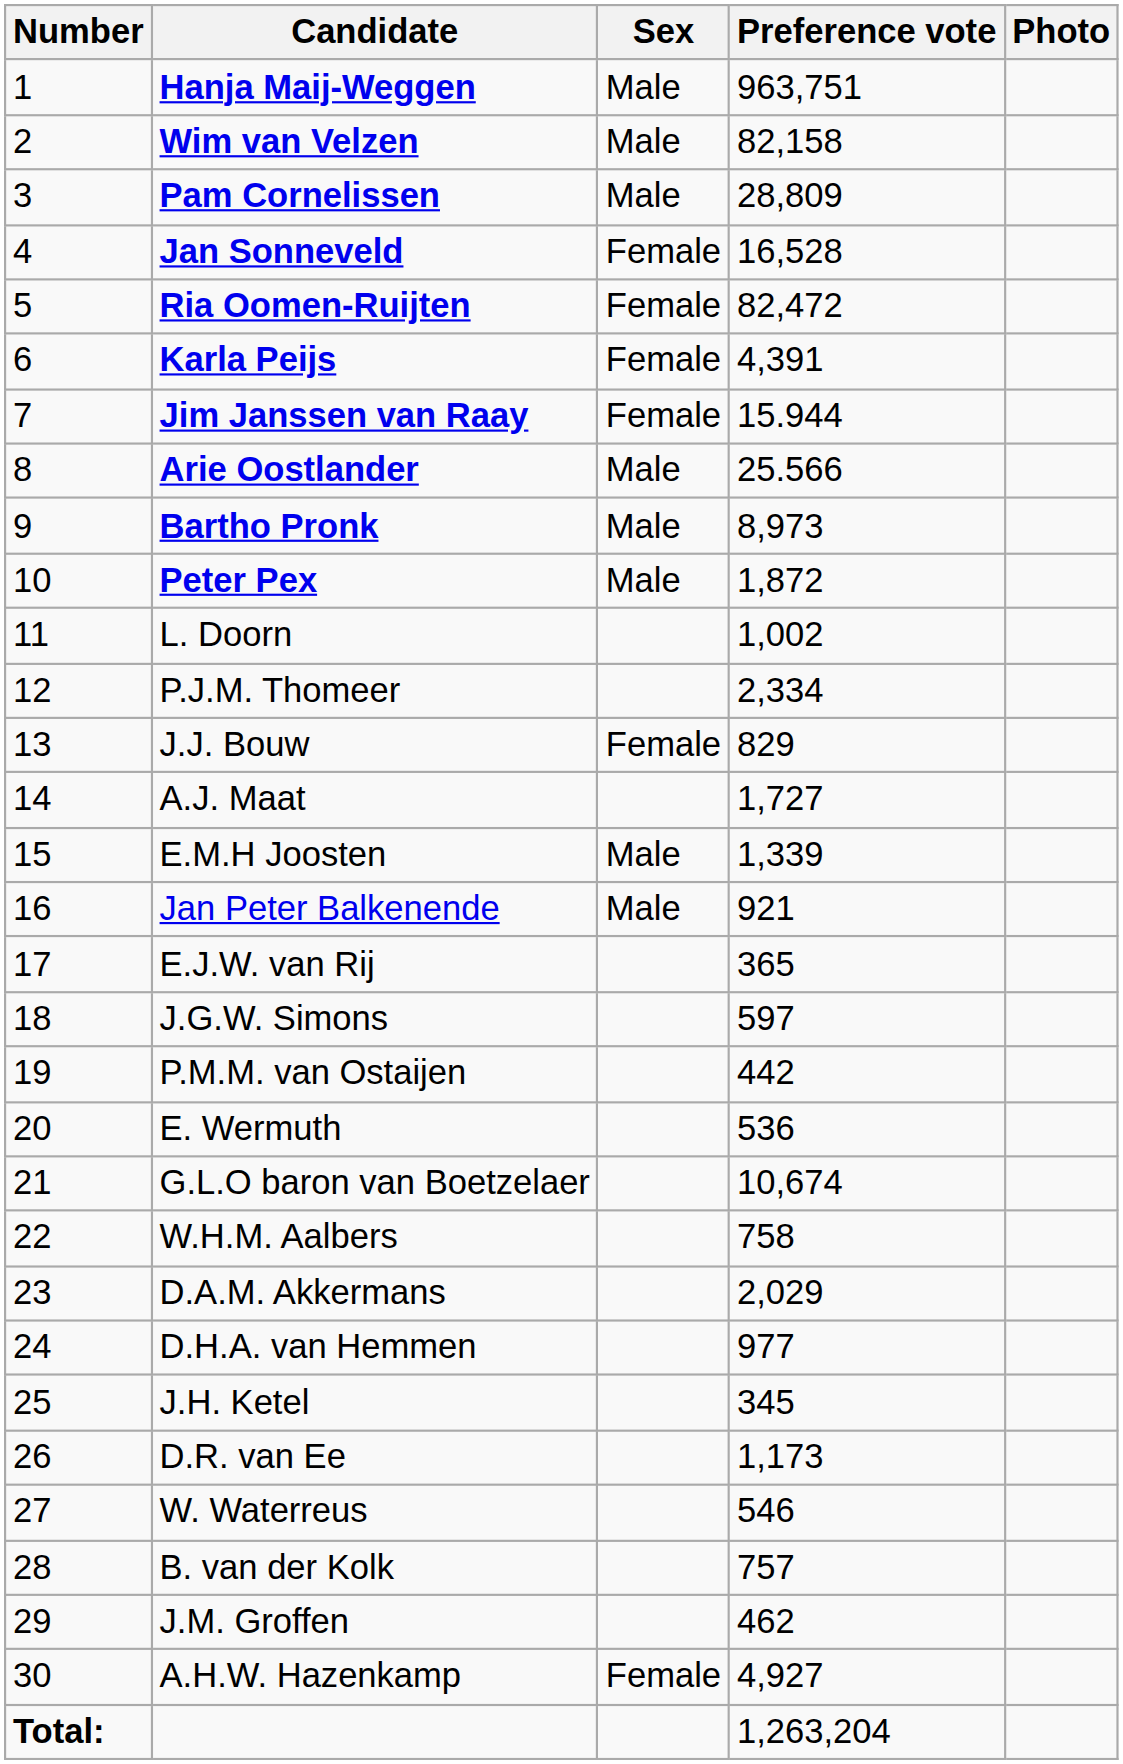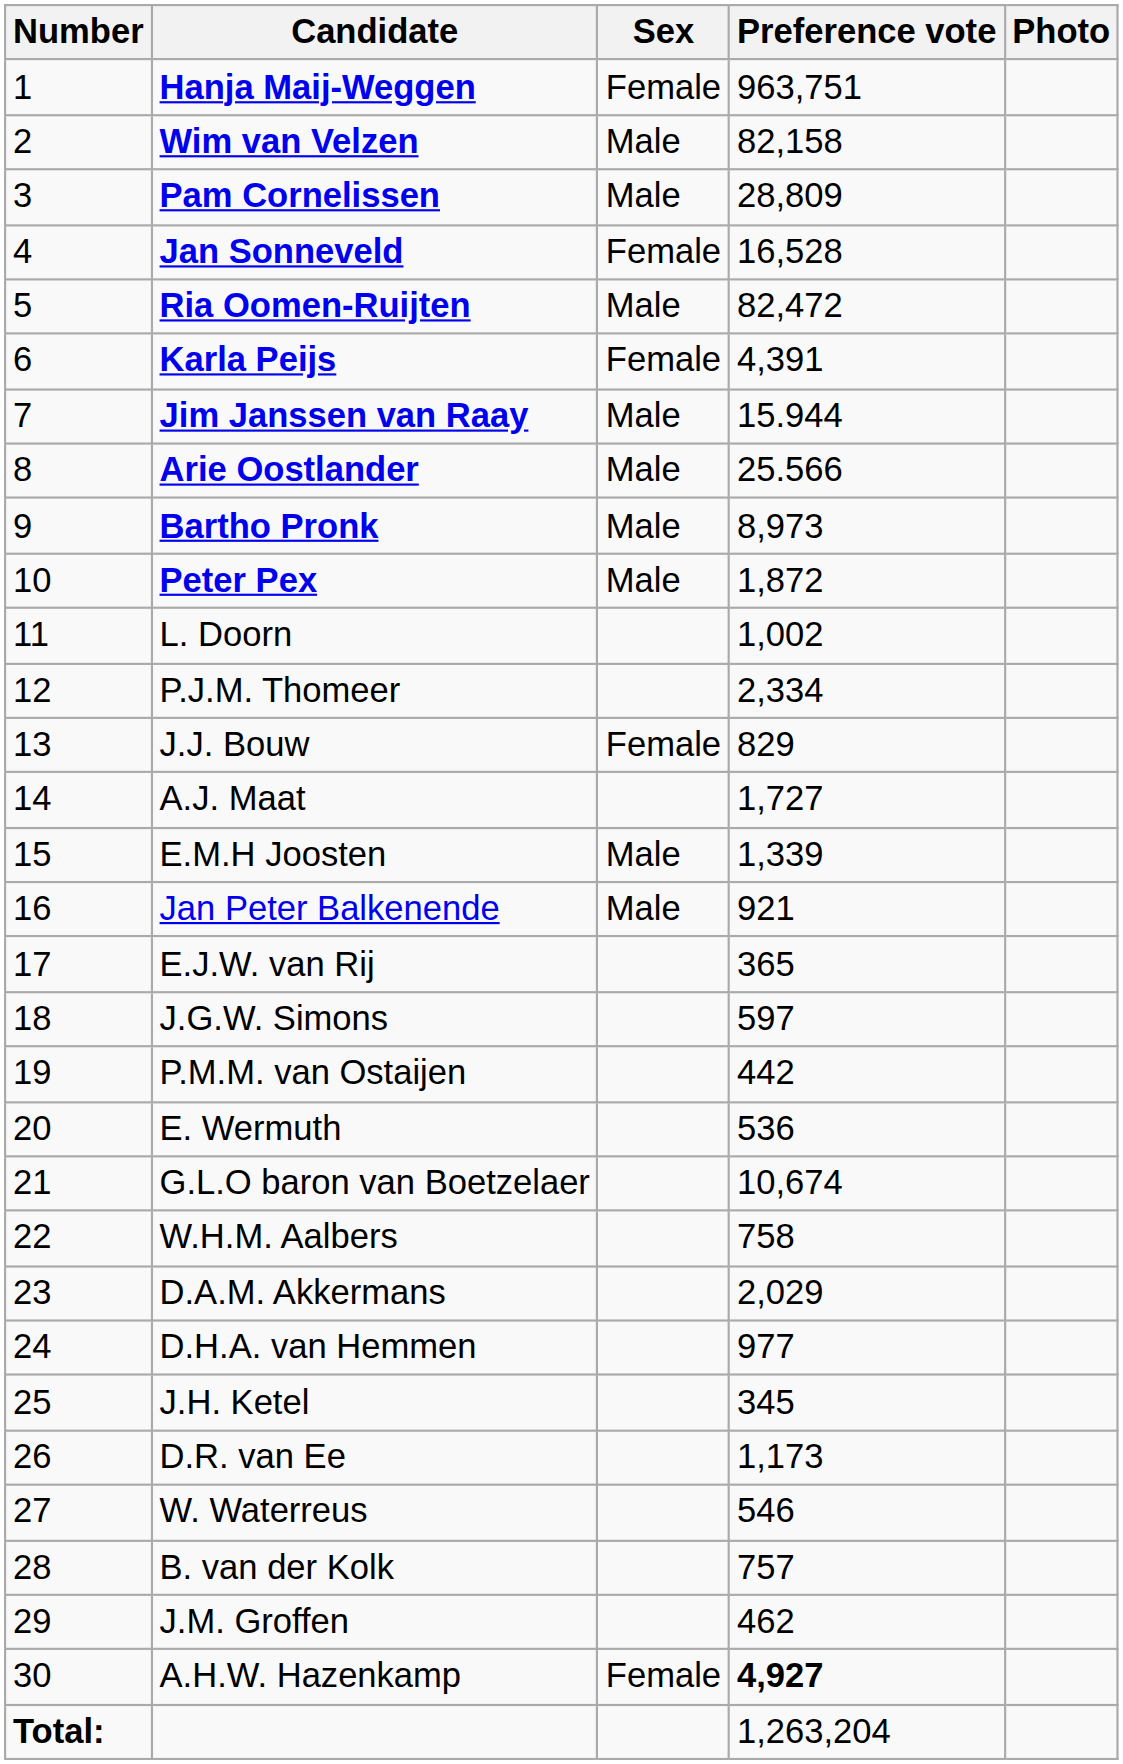 <table class="wikitable vatop">
 <tr>
 <th>Number</th>
 <th>Candidate</th>
 <th>Sex</th>
 <th>Preference vote</th>
 <th>Photo</th>
 </tr>
 <tr>
 <td>1</td>
 <td><strong><a href='#'>Hanja Maij-Weggen</a></strong></td>
-<td>Male</td>
+<td>Female</td>
 <td>963,751</td>
 <td></td>
 </tr>
 <tr>
 <td>2</td>
 <td><strong><a href='#'>Wim van Velzen</a></strong></td>
 <td>Male</td>
 <td>82,158</td>
 <td></td>
 </tr>
 <tr>
 <td>3</td>
 <td><strong><a href='#'>Pam Cornelissen</a></strong></td>
 <td>Male</td>
 <td>28,809</td>
 <td></td>
 </tr>
 <tr>
 <td>4</td>
 <td><strong><a href='#'>Jan Sonneveld</a></strong></td>
 <td>Female</td>
 <td>16,528</td>
 <td></td>
 </tr>
 <tr>
 <td>5</td>
 <td><strong><a href='#'>Ria Oomen-Ruijten</a></strong></td>
-<td>Female</td>
+<td>Male</td>
 <td>82,472</td>
 <td></td>
 </tr>
 <tr>
 <td>6</td>
 <td><strong><a href='#'>Karla Peijs</a></strong></td>
 <td>Female</td>
 <td>4,391</td>
 <td></td>
 </tr>
 <tr>
 <td>7</td>
 <td><strong><a href='#'>Jim Janssen van Raay</a></strong></td>
-<td>Female</td>
+<td>Male</td>
 <td>15.944</td>
 <td></td>
 </tr>
 <tr>
 <td>8</td>
 <td><strong><a href='#'>Arie Oostlander</a></strong></td>
 <td>Male</td>
 <td>25.566</td>
 <td></td>
 </tr>
 <tr>
 <td>9</td>
 <td><strong><a href='#'>Bartho Pronk</a></strong></td>
 <td>Male</td>
 <td>8,973</td>
 <td></td>
 </tr>
 <tr>
 <td>10</td>
 <td><strong><a href='#'>Peter Pex</a></strong></td>
 <td>Male</td>
 <td>1,872</td>
 <td></td>
 </tr>
 <tr>
 <td>11</td>
 <td>L. Doorn</td>
 <td></td>
 <td>1,002</td>
 <td></td>
 </tr>
 <tr>
 <td>12</td>
 <td>P.J.M. Thomeer</td>
 <td></td>
 <td>2,334</td>
 <td></td>
 </tr>
 <tr>
 <td>13</td>
 <td>J.J. Bouw</td>
 <td>Female</td>
 <td>829</td>
 <td></td>
 </tr>
 <tr>
 <td>14</td>
 <td>A.J. Maat</td>
 <td></td>
 <td>1,727</td>
 <td></td>
 </tr>
 <tr>
 <td>15</td>
 <td>E.M.H Joosten</td>
 <td>Male</td>
 <td>1,339</td>
 <td></td>
 </tr>
 <tr>
 <td>16</td>
 <td><a href='#'>Jan Peter Balkenende</a></td>
 <td>Male</td>
 <td>921</td>
 <td></td>
 </tr>
 <tr>
 <td>17</td>
 <td>E.J.W. van Rij</td>
 <td></td>
 <td>365</td>
 <td></td>
 </tr>
 <tr>
 <td>18</td>
 <td>J.G.W. Simons</td>
 <td></td>
 <td>597</td>
 <td></td>
 </tr>
 <tr>
 <td>19</td>
 <td>P.M.M. van Ostaijen</td>
 <td></td>
 <td>442</td>
 <td></td>
 </tr>
 <tr>
 <td>20</td>
 <td>E. Wermuth</td>
 <td></td>
 <td>536</td>
 <td></td>
 </tr>
 <tr>
 <td>21</td>
 <td>G.L.O baron van Boetzelaer</td>
 <td></td>
 <td>10,674</td>
 <td></td>
 </tr>
 <tr>
 <td>22</td>
 <td>W.H.M. Aalbers</td>
 <td></td>
 <td>758</td>
 <td></td>
 </tr>
 <tr>
 <td>23</td>
 <td>D.A.M. Akkermans</td>
 <td></td>
 <td>2,029</td>
 <td></td>
 </tr>
 <tr>
 <td>24</td>
 <td>D.H.A. van Hemmen</td>
 <td></td>
 <td>977</td>
 <td></td>
 </tr>
 <tr>
 <td>25</td>
 <td>J.H. Ketel</td>
 <td></td>
 <td>345</td>
 <td></td>
 </tr>
 <tr>
 <td>26</td>
 <td>D.R. van Ee</td>
 <td></td>
 <td>1,173</td>
 <td></td>
 </tr>
 <tr>
 <td>27</td>
 <td>W. Waterreus</td>
 <td></td>
 <td>546</td>
 <td></td>
 </tr>
 <tr>
 <td>28</td>
 <td>B. van der Kolk</td>
 <td></td>
 <td>757</td>
 <td></td>
 </tr>
 <tr>
 <td>29</td>
 <td>J.M. Groffen</td>
 <td></td>
 <td>462</td>
 <td></td>
 </tr>
 <tr>
 <td>30</td>
 <td>A.H.W. Hazenkamp</td>
 <td>Female</td>
-<td>4,927</td>
+<td><strong>4,927</strong></td>
 <td></td>
 </tr>
 <tr>
 <td><strong>Total:</strong></td>
 <td></td>
 <td></td>
 <td>1,263,204</td>
 <td></td>
 </tr>
 </table>
